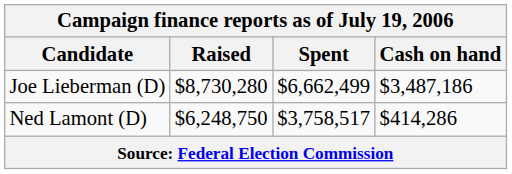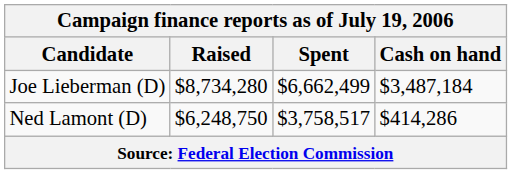 <table class="wikitable sortable">
 <tr>
 <th colspan=4>Campaign finance reports as of July 19, 2006</th>
 </tr>
 <tr style="text-align:center;">
 <th>Candidate</th>
 <th>Raised</th>
 <th>Spent</th>
 <th>Cash on hand</th>
 </tr>
 <tr>
 <td>Joe Lieberman (D)</td>
-<td>$8,730,280</td>
+<td>$8,734,280</td>
 <td>$6,662,499</td>
-<td>$3,487,186</td>
+<td>$3,487,184</td>
 </tr>
 <tr>
 <td>Ned Lamont (D)</td>
 <td>$6,248,750</td>
 <td>$3,758,517</td>
 <td>$414,286</td>
 </tr>
 <tr>
 <th colspan="4"><small>Source: <a href='#'>Federal Election Commission</a></small></th>
 </tr>
 </table>
